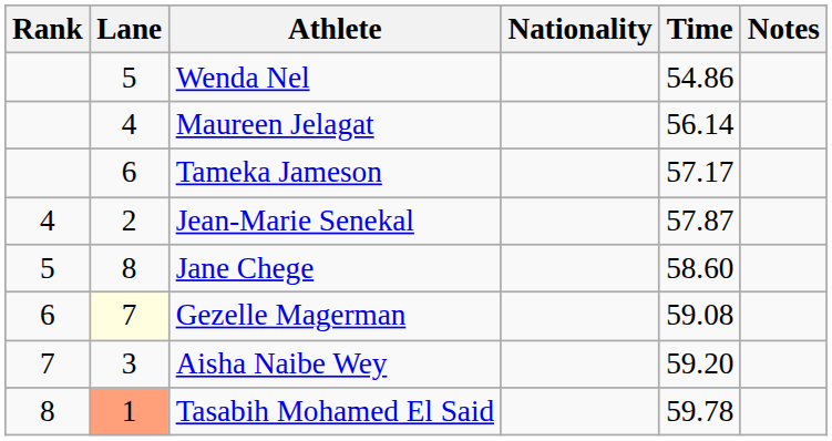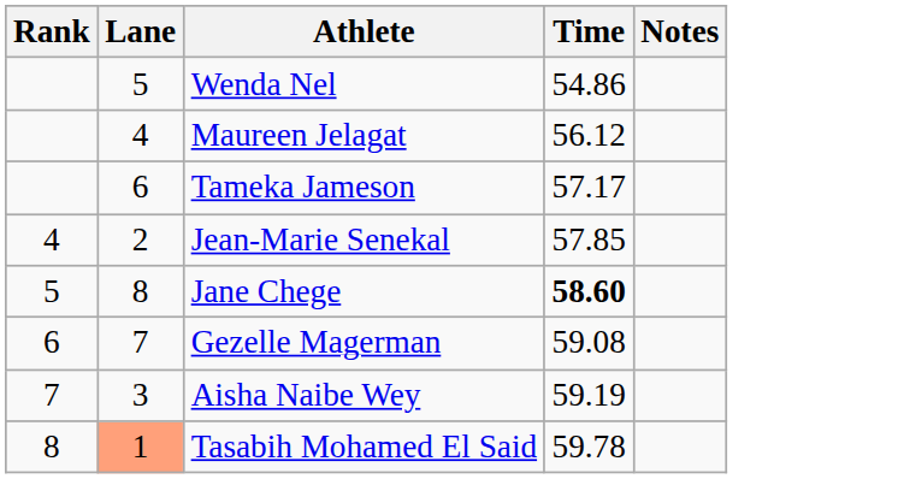 <table class="wikitable sortable" style="text-align:center">
 <tr>
 <th>Rank</th>
 <th>Lane</th>
 <th>Athlete</th>
-<th>Nationality</th>
 <th>Time</th>
 <th>Notes</th>
 </tr>
 <tr>
 <td></td>
 <td>5</td>
 <td align="left"><a href='#'>Wenda Nel</a></td>
-<td align=left></td>
 <td>54.86</td>
 <td></td>
 </tr>
 <tr>
 <td></td>
 <td>4</td>
 <td align="left"><a href='#'>Maureen Jelagat</a></td>
-<td align=left></td>
-<td>56.14</td>
+<td>56.12</td>
 <td></td>
 </tr>
 <tr>
 <td></td>
 <td>6</td>
 <td align="left"><a href='#'>Tameka Jameson</a></td>
-<td align=left></td>
 <td>57.17</td>
 <td></td>
 </tr>
 <tr>
 <td>4</td>
 <td>2</td>
 <td align="left"><a href='#'>Jean-Marie Senekal</a></td>
-<td align=left></td>
-<td>57.87</td>
+<td>57.85</td>
 <td></td>
 </tr>
 <tr>
 <td>5</td>
 <td>8</td>
 <td align="left"><a href='#'>Jane Chege</a></td>
-<td align=left></td>
-<td>58.60</td>
+<td><strong>58.60</strong></td>
 <td></td>
 </tr>
 <tr>
 <td>6</td>
-<td style="background: lightyellow;">7</td>
+<td>7</td>
 <td align="left"><a href='#'>Gezelle Magerman</a></td>
-<td align=left></td>
 <td>59.08</td>
 <td></td>
 </tr>
 <tr>
 <td>7</td>
 <td>3</td>
 <td align="left"><a href='#'>Aisha Naibe Wey</a></td>
-<td align=left></td>
-<td>59.20</td>
+<td>59.19</td>
 <td></td>
 </tr>
 <tr>
 <td>8</td>
 <td style="background: lightsalmon;">1</td>
 <td align="left"><a href='#'>Tasabih Mohamed El Said</a></td>
-<td align=left></td>
 <td>59.78</td>
 <td></td>
 </tr>
 </table>
